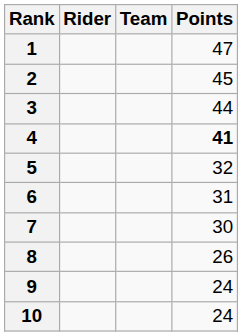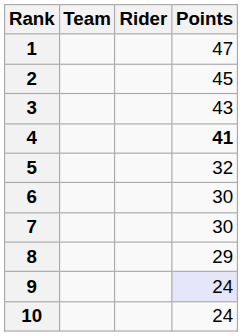 <table class="wikitable" margin-bottom:0;">
 <tr>
 <th scope="col">Rank</th>
+<th scope="col">Team</th>
 <th scope="col">Rider</th>
-<th scope="col">Team</th>
 <th scope="col">Points</th>
 </tr>
 <tr>
 <th scope="row">1</th>
+<td></td>
 <td> </td>
-<td></td>
 <td align="right">47</td>
 </tr>
 <tr>
 <th scope="row">2</th>
+<td></td>
 <td> </td>
-<td></td>
 <td align="right">45</td>
 </tr>
 <tr>
 <th scope="row">3</th>
 <td></td>
 <td></td>
-<td align="right">44</td>
+<td align="right">43</td>
 </tr>
 <tr>
 <th scope="row">4</th>
 <td></td>
 <td></td>
 <td align="right"><strong>41</strong></td>
 </tr>
 <tr>
 <th scope="row">5</th>
 <td></td>
 <td></td>
 <td align="right">32</td>
 </tr>
 <tr>
 <th scope="row">6</th>
 <td></td>
 <td></td>
-<td align="right">31</td>
+<td align="right">30</td>
 </tr>
 <tr>
 <th scope="row">7</th>
 <td></td>
 <td></td>
 <td align="right">30</td>
 </tr>
 <tr>
 <th scope="row">8</th>
 <td></td>
 <td></td>
-<td align="right">26</td>
+<td align="right">29</td>
 </tr>
 <tr>
 <th scope="row">9</th>
 <td></td>
 <td></td>
-<td align="right">24</td>
+<td align="right" style="background: lavender;">24</td>
 </tr>
 <tr>
 <th scope="row">10</th>
 <td></td>
 <td></td>
 <td align="right">24</td>
 </tr>
 </table>
